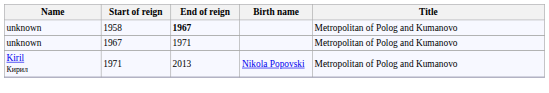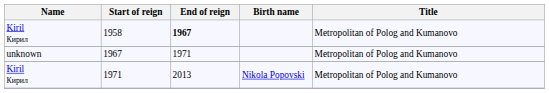 <table class="wikitable" style="border:1px solid #8888aa; background-color:#f7f8ff; padding:2px; font-size:90%;">
 <tr>
 <th width=142px>Name</th>
 <th width=100px>Start of reign</th>
 <th width=100px>End of reign</th>
 <th width=105px>Birth name</th>
 <th width=350px>Title</th>
 </tr>
 <tr>
-<td>unknown<br><small></small></td>
+<td><a href='#'>Kiril</a> <br><small>Кирил</small></td>
 <td>1958</td>
 <td><strong>1967</strong></td>
 <td></td>
 <td>Metropolitan of Polog and Kumanovo</td>
 </tr>
 <tr>
 </tr>
 <tr>
 <td>unknown<br><small></small></td>
 <td>1967</td>
 <td>1971</td>
 <td></td>
 <td>Metropolitan of Polog and Kumanovo</td>
 </tr>
 <tr>
 </tr>
 <tr>
 <td><a href='#'>Kiril</a> <br><small>Кирил</small></td>
 <td>1971</td>
 <td>2013</td>
 <td><a href='#'>Nikola Popovski</a></td>
 <td>Metropolitan of Polog and Kumanovo</td>
 </tr>
 <tr>
 </tr>
 </table>
